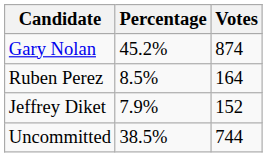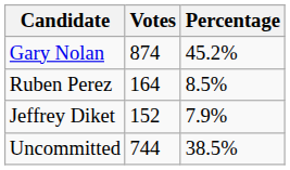 <table class="wikitable">
 <tr>
 <th>Candidate</th>
+<th>Votes</th>
 <th>Percentage</th>
-<th>Votes</th>
 </tr>
 <tr>
 <td><a href='#'>Gary Nolan</a></td>
+<td>874</td>
 <td>45.2%</td>
-<td>874</td>
 </tr>
 <tr>
 <td>Ruben Perez</td>
+<td>164</td>
 <td>8.5%</td>
-<td>164</td>
 </tr>
 <tr>
 <td>Jeffrey Diket</td>
+<td>152</td>
 <td>7.9%</td>
-<td>152</td>
 </tr>
 <tr>
 <td>Uncommitted</td>
+<td>744</td>
 <td>38.5%</td>
-<td>744</td>
 </tr>
 </table>
